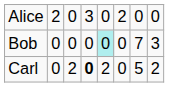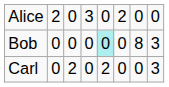 <table class="wikitable">
 <tr>
 <td>Alice</td>
 <td>2</td>
 <td>0</td>
 <td>3</td>
 <td>0</td>
 <td>2</td>
 <td>0</td>
 <td>0</td>
 </tr>
 <tr>
 <td>Bob</td>
 <td>0</td>
 <td>0</td>
 <td>0</td>
 <td style="background: paleturquoise;">0</td>
 <td>0</td>
-<td>7</td>
+<td>8</td>
 <td>3</td>
 </tr>
 <tr>
 <td>Carl</td>
 <td>0</td>
 <td>2</td>
-<td><strong>0</strong></td>
+<td>0</td>
 <td>2</td>
 <td>0</td>
-<td>5</td>
-<td>2</td>
+<td>0</td>
+<td>3</td>
 </tr>
 </table>
